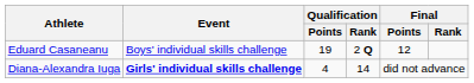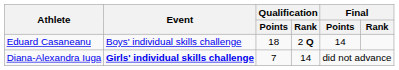 <table class="wikitable" style="font-size:90%">
 <tr>
 <th rowspan=2>Athlete</th>
 <th rowspan=2>Event</th>
 <th colspan=2>Qualification</th>
 <th colspan=2>Final</th>
 </tr>
 <tr style="font-size:95%">
 <th>Points</th>
 <th>Rank</th>
 <th>Points</th>
 <th>Rank</th>
 </tr>
 <tr align=center>
 <td align=left><a href='#'>Eduard Casaneanu</a></td>
 <td align=left><a href='#'>Boys' individual skills challenge</a></td>
-<td>19</td>
+<td>18</td>
 <td>2 <strong>Q</strong></td>
-<td>12</td>
+<td>14</td>
 <td></td>
 </tr>
 <tr align=center>
 <td align=left><a href='#'>Diana-Alexandra Iuga</a></td>
 <td align=left><strong><a href='#'>Girls' individual skills challenge</a></strong></td>
-<td>4</td>
+<td>7</td>
 <td>14</td>
 <td colspan=2>did not advance</td>
 </tr>
 </table>
